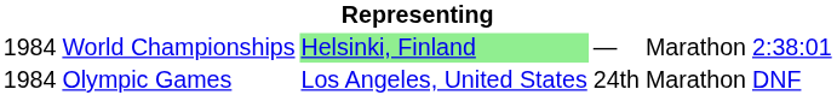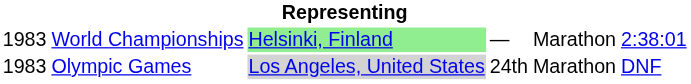 <table>
 <tr>
 <th colspan="6">Representing </th>
 </tr>
 <tr>
-<td>1984</td>
+<td>1983</td>
 <td><a href='#'>World Championships</a></td>
 <td style="background: lightgreen;"><a href='#'>Helsinki, Finland</a></td>
 <td>—</td>
 <td>Marathon</td>
 <td><a href='#'>2:38:01</a></td>
 </tr>
 <tr>
-<td>1984</td>
+<td>1983</td>
 <td><a href='#'>Olympic Games</a></td>
-<td><a href='#'>Los Angeles, United States</a></td>
+<td style="background: lightgrey;"><a href='#'>Los Angeles, United States</a></td>
 <td>24th</td>
 <td>Marathon</td>
 <td><a href='#'>DNF</a></td>
 </tr>
 </table>
